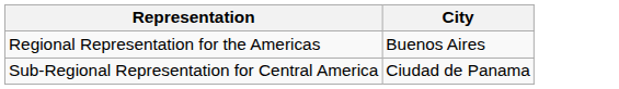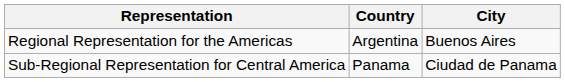 <table class="wikitable">
 <tr>
 <th>Representation</th>
+<th>Country</th>
 <th>City</th>
 </tr>
 <tr>
 <td>Regional Representation for the Americas</td>
+<td>Argentina</td>
 <td>Buenos Aires</td>
 </tr>
 <tr>
 <td>Sub-Regional Representation for Central America</td>
+<td>Panama</td>
 <td>Ciudad de Panama</td>
 </tr>
 </table>
